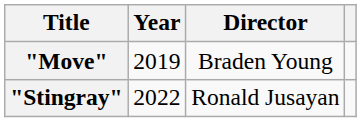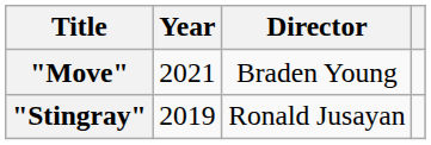 <table class="wikitable plainrowheaders" style="text-align:center;">
 <tr>
 <th>Title</th>
 <th>Year</th>
 <th>Director</th>
 <th></th>
 </tr>
 <tr>
 <th scope="row">"Move"</th>
-<td>2019</td>
+<td>2021</td>
 <td>Braden Young</td>
 <td></td>
 </tr>
 <tr>
 <th scope="row">"Stingray"</th>
-<td>2022</td>
+<td>2019</td>
 <td>Ronald Jusayan</td>
 <td></td>
 </tr>
 </table>
